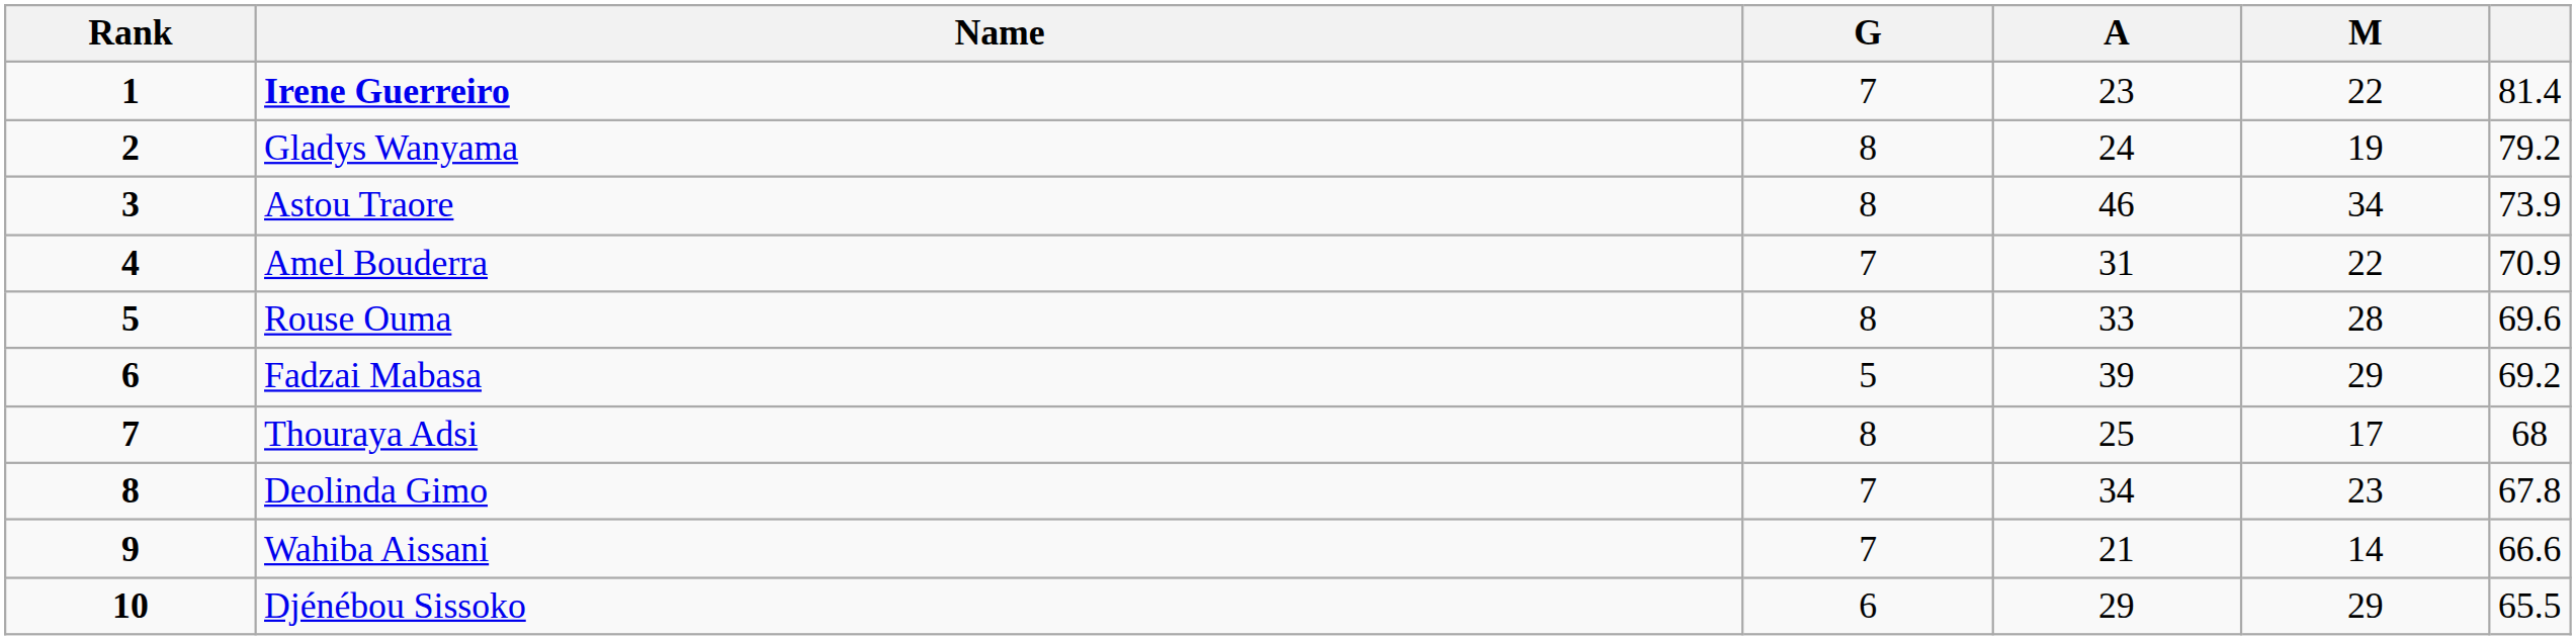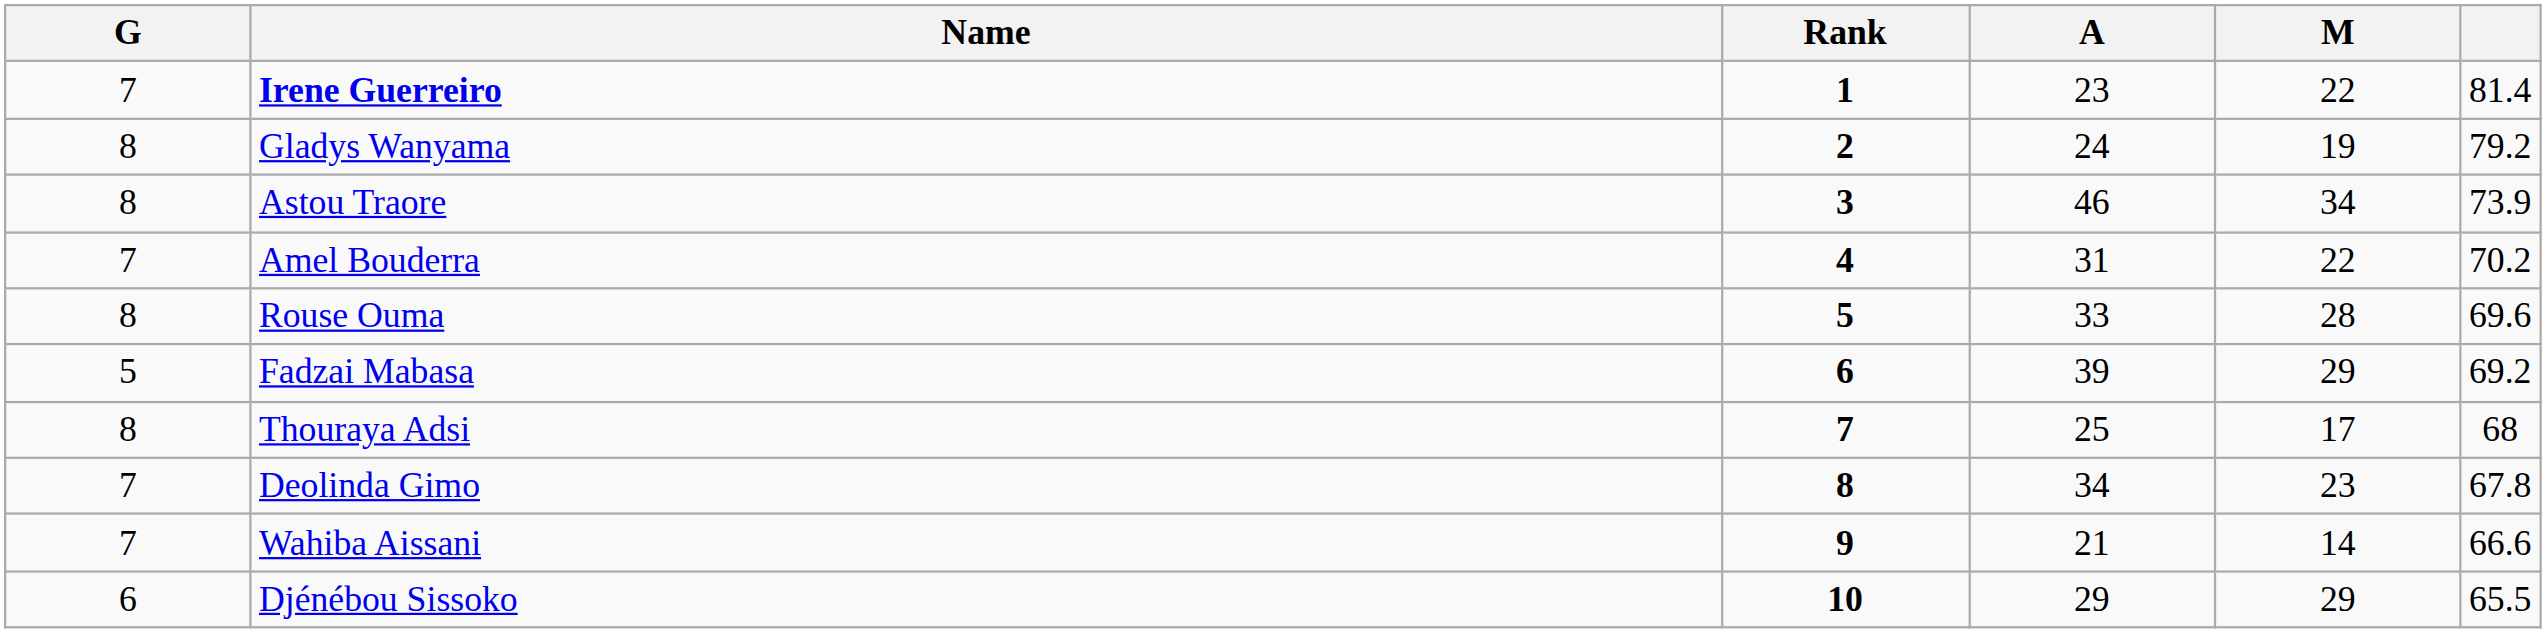 <table class="wikitable" style="width:90%;">
 <tr>
+<th style="width:10%;">G</th>
+<th style="width:60%;">Name</th>
 <th style="width:10%;">Rank</th>
-<th style="width:60%;">Name</th>
-<th style="width:10%;">G</th>
 <th style="width:10%;">A</th>
 <th style="width:10%;">M</th>
 <th style="width:10%;"></th>
 </tr>
 <tr align=center>
+<td>7</td>
+<td align=left> <strong><a href='#'>Irene Guerreiro</a></strong></td>
 <td><strong>1</strong></td>
-<td align=left> <strong><a href='#'>Irene Guerreiro</a></strong></td>
-<td>7</td>
 <td>23</td>
 <td>22</td>
 <td>81.4</td>
 </tr>
 <tr align=center>
+<td>8</td>
+<td align=left> <a href='#'>Gladys Wanyama</a></td>
 <td><strong>2</strong></td>
-<td align=left> <a href='#'>Gladys Wanyama</a></td>
-<td>8</td>
 <td>24</td>
 <td>19</td>
 <td>79.2</td>
 </tr>
 <tr align=center>
+<td>8</td>
+<td align=left> <a href='#'>Astou Traore</a></td>
 <td><strong>3</strong></td>
-<td align=left> <a href='#'>Astou Traore</a></td>
-<td>8</td>
 <td>46</td>
 <td>34</td>
 <td>73.9</td>
 </tr>
 <tr align=center>
+<td>7</td>
+<td align=left> <a href='#'>Amel Bouderra</a></td>
 <td><strong>4</strong></td>
-<td align=left> <a href='#'>Amel Bouderra</a></td>
-<td>7</td>
 <td>31</td>
 <td>22</td>
-<td>70.9</td>
+<td>70.2</td>
 </tr>
 <tr align=center>
+<td>8</td>
+<td align=left> <a href='#'>Rouse Ouma</a></td>
 <td><strong>5</strong></td>
-<td align=left> <a href='#'>Rouse Ouma</a></td>
-<td>8</td>
 <td>33</td>
 <td>28</td>
 <td>69.6</td>
 </tr>
 <tr align=center>
+<td>5</td>
+<td align=left> <a href='#'>Fadzai Mabasa</a></td>
 <td><strong>6</strong></td>
-<td align=left> <a href='#'>Fadzai Mabasa</a></td>
-<td>5</td>
 <td>39</td>
 <td>29</td>
 <td>69.2</td>
 </tr>
 <tr align=center>
+<td>8</td>
+<td align=left> <a href='#'>Thouraya Adsi</a></td>
 <td><strong>7</strong></td>
-<td align=left> <a href='#'>Thouraya Adsi</a></td>
-<td>8</td>
 <td>25</td>
 <td>17</td>
 <td>68</td>
 </tr>
 <tr align=center>
+<td>7</td>
+<td align=left> <a href='#'>Deolinda Gimo</a></td>
 <td><strong>8</strong></td>
-<td align=left> <a href='#'>Deolinda Gimo</a></td>
-<td>7</td>
 <td>34</td>
 <td>23</td>
 <td>67.8</td>
 </tr>
 <tr align=center>
+<td>7</td>
+<td align=left> <a href='#'>Wahiba Aissani</a></td>
 <td><strong>9</strong></td>
-<td align=left> <a href='#'>Wahiba Aissani</a></td>
-<td>7</td>
 <td>21</td>
 <td>14</td>
 <td>66.6</td>
 </tr>
 <tr align=center>
+<td>6</td>
+<td align=left> <a href='#'>Djénébou Sissoko</a></td>
 <td><strong>10</strong></td>
-<td align=left> <a href='#'>Djénébou Sissoko</a></td>
-<td>6</td>
 <td>29</td>
 <td>29</td>
 <td>65.5</td>
 </tr>
 </table>
